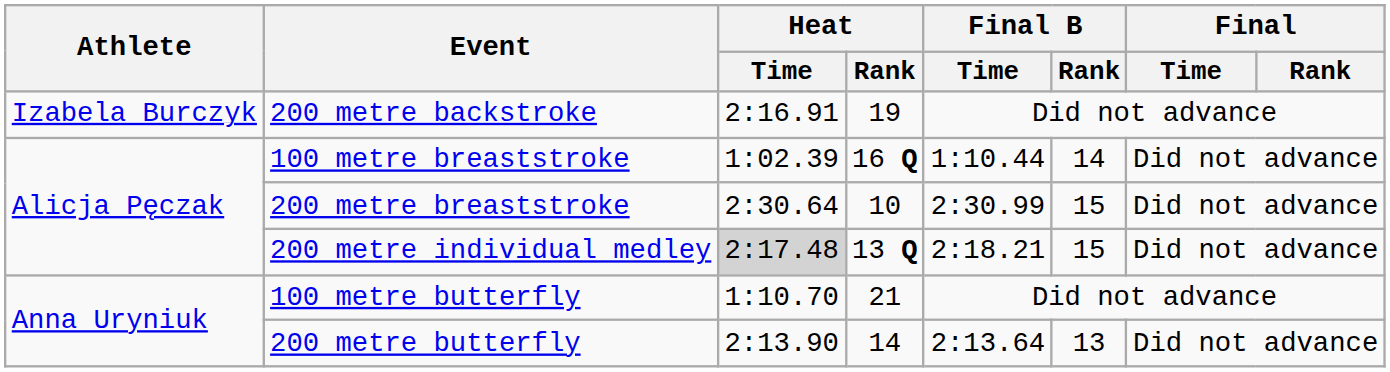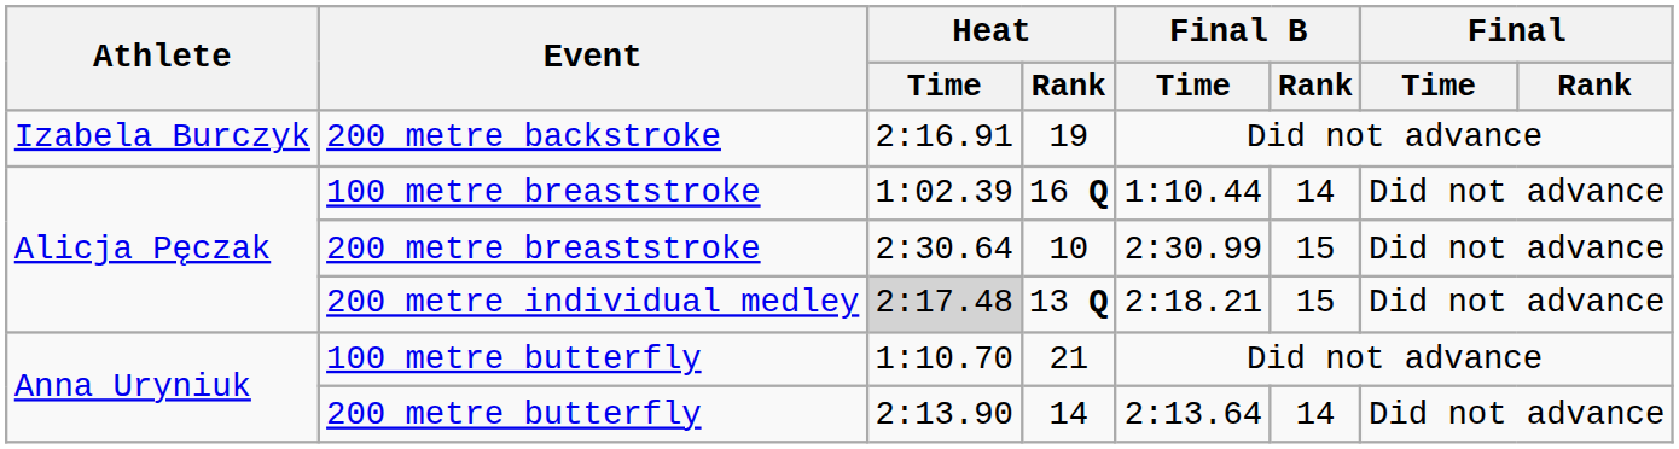 <table class=wikitable style="font-size:90%">
 <tr>
 <th rowspan="2">Athlete</th>
 <th rowspan="2">Event</th>
 <th colspan="2">Heat</th>
 <th colspan="2">Final B</th>
 <th colspan="2">Final</th>
 </tr>
 <tr style="font-size:95%">
 <th>Time</th>
 <th>Rank</th>
 <th>Time</th>
 <th>Rank</th>
 <th>Time</th>
 <th>Rank</th>
 </tr>
 <tr align=center>
 <td align=left><a href='#'>Izabela Burczyk</a></td>
 <td align=left><a href='#'>200 metre backstroke</a></td>
 <td>2:16.91</td>
 <td>19</td>
 <td colspan=4>Did not advance</td>
 </tr>
 <tr align=center>
 <td align=left rowspan=3><a href='#'>Alicja Pęczak</a></td>
 <td align=left><a href='#'>100 metre breaststroke</a></td>
 <td>1:02.39</td>
 <td>16 <strong>Q</strong></td>
 <td>1:10.44</td>
 <td>14</td>
 <td colspan=2>Did not advance</td>
 </tr>
 <tr align=center>
 <td align=left><a href='#'>200 metre breaststroke</a></td>
 <td>2:30.64</td>
 <td>10</td>
 <td>2:30.99</td>
 <td>15</td>
 <td colspan=2>Did not advance</td>
 </tr>
 <tr align=center>
 <td align=left><a href='#'>200 metre individual medley</a></td>
 <td style="background: lightgrey;">2:17.48</td>
 <td>13 <strong>Q</strong></td>
 <td>2:18.21</td>
 <td>15</td>
 <td colspan=2>Did not advance</td>
 </tr>
 <tr align=center>
 <td align=left rowspan=2><a href='#'>Anna Uryniuk</a></td>
 <td align=left><a href='#'>100 metre butterfly</a></td>
 <td>1:10.70</td>
 <td>21</td>
 <td colspan=4>Did not advance</td>
 </tr>
 <tr align=center>
 <td align=left><a href='#'>200 metre butterfly</a></td>
 <td>2:13.90</td>
 <td>14</td>
 <td>2:13.64</td>
-<td>13</td>
+<td>14</td>
 <td colspan=2>Did not advance</td>
 </tr>
 </table>
